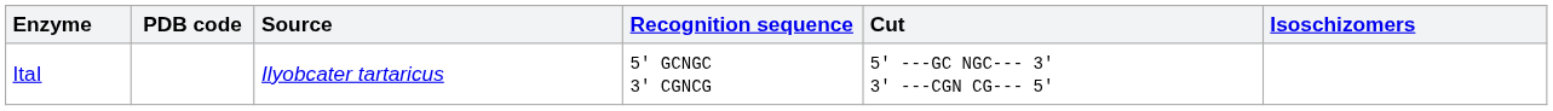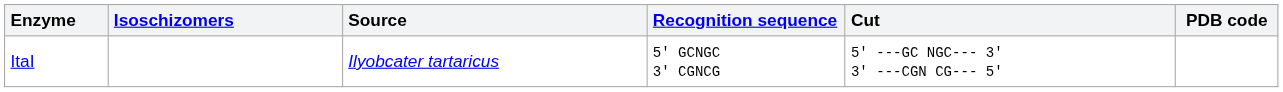 <table class="sortable" border="1" cellpadding="5" cellspacing="0" style="border:1px solid #aaa; width:1180px; border-collapse:collapse">
 <tr>
 <td align="left" style="background:#F2F3F4" width="87px"><strong>Enzyme</strong></td>
-<td align="center" style="background:#F2F3F4" width="88px"><strong>PDB code</strong></td>
+<td align="left" style="background:#F2F3F4" width="215px"><strong><a href='#'>Isoschizomers</a></strong></td>
 <td align="left" style="background:#F2F3F4" width="290px"><strong>Source</strong></td>
 <td align="left" style="background:#F2F3F4" width="180px"><strong><a href='#'>Recognition sequence</a></strong></td>
 <td align="left" style="background:#F2F3F4" width="320px"><strong>Cut</strong></td>
-<td align="left" style="background:#F2F3F4" width="215px"><strong><a href='#'>Isoschizomers</a></strong></td>
+<td align="center" style="background:#F2F3F4" width="88px"><strong>PDB code</strong></td>
 </tr>
 <tr>
 <td><a href='#'>ItaI</a></td>
 <td></td>
 <td><em><a href='#'>Ilyobcater tartaricus</a></em></td>
 <td><code> 5' GCNGC </code><br> <code> 3' CGNCG </code></td>
 <td><code> 5' ---GC  NGC--- 3' </code><br> <code> 3' ---CGN  CG--- 5' </code></td>
 <td></td>
 </tr>
 </table>
